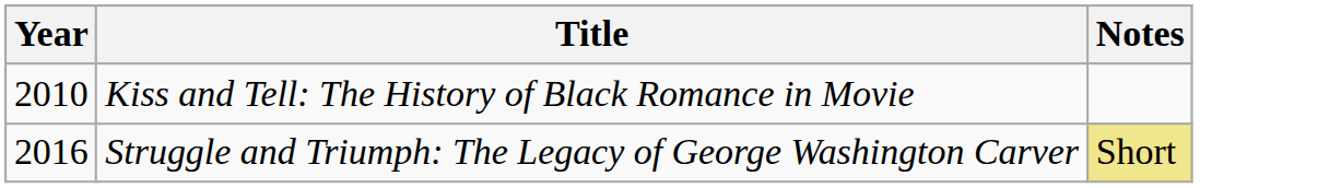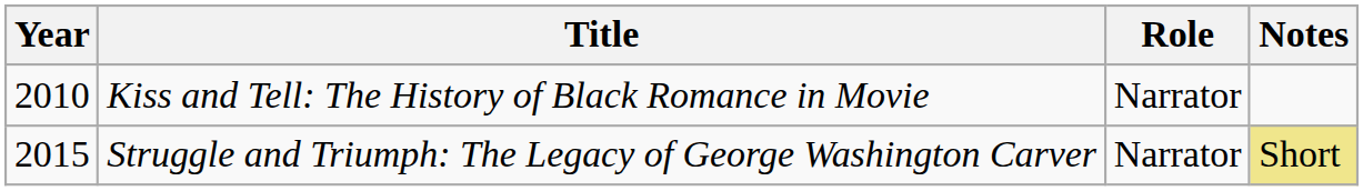 <table class="wikitable sortable">
 <tr>
 <th>Year</th>
 <th>Title</th>
+<th>Role</th>
 <th>Notes</th>
 </tr>
 <tr>
 <td>2010</td>
 <td><em>Kiss and Tell: The History of Black Romance in Movie</em></td>
+<td>Narrator</td>
 <td></td>
 </tr>
 <tr>
-<td>2016</td>
+<td>2015</td>
 <td><em>Struggle and Triumph: The Legacy of George Washington Carver</em></td>
+<td>Narrator</td>
 <td style="background: khaki;">Short</td>
 </tr>
 </table>
